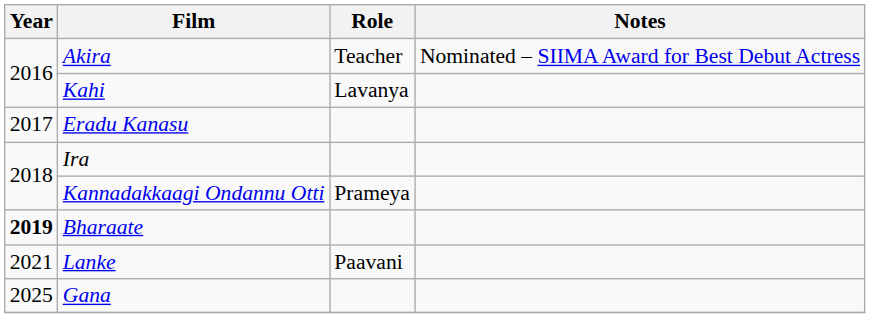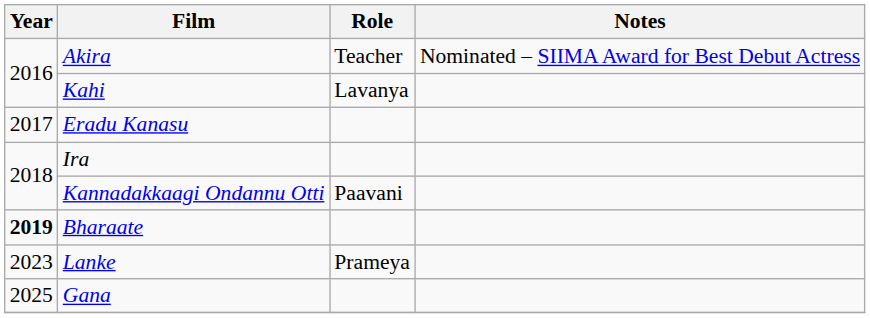 <table class="wikitable sortable">
 <tr>
 <th>Year</th>
 <th>Film</th>
 <th>Role</th>
 <th>Notes</th>
 </tr>
 <tr>
 <td rowspan=2>2016</td>
 <td><em><a href='#'>Akira</a></em></td>
 <td>Teacher</td>
 <td>Nominated – <a href='#'>SIIMA Award for Best Debut Actress</a></td>
 </tr>
 <tr>
 <td><em><a href='#'>Kahi</a></em></td>
 <td>Lavanya</td>
 <td></td>
 </tr>
 <tr>
 <td>2017</td>
 <td><em><a href='#'>Eradu Kanasu</a></em></td>
 <td></td>
 <td></td>
 </tr>
 <tr>
 <td rowspan=2>2018</td>
 <td><em>Ira</em></td>
 <td></td>
 <td></td>
 </tr>
 <tr>
 <td><em><a href='#'>Kannadakkaagi Ondannu Otti</a></em></td>
-<td>Prameya</td>
+<td>Paavani</td>
 <td></td>
 </tr>
 <tr>
 <td><strong>2019</strong></td>
 <td><em><a href='#'>Bharaate</a></em></td>
 <td></td>
 <td></td>
 </tr>
 <tr>
-<td>2021</td>
+<td>2023</td>
 <td><em><a href='#'>Lanke</a></em></td>
-<td>Paavani</td>
+<td>Prameya</td>
 <td></td>
 </tr>
 <tr>
 <td>2025</td>
 <td><em><a href='#'>Gana</a></em></td>
 <td></td>
 <td></td>
 </tr>
 <tr>
 </tr>
 </table>
